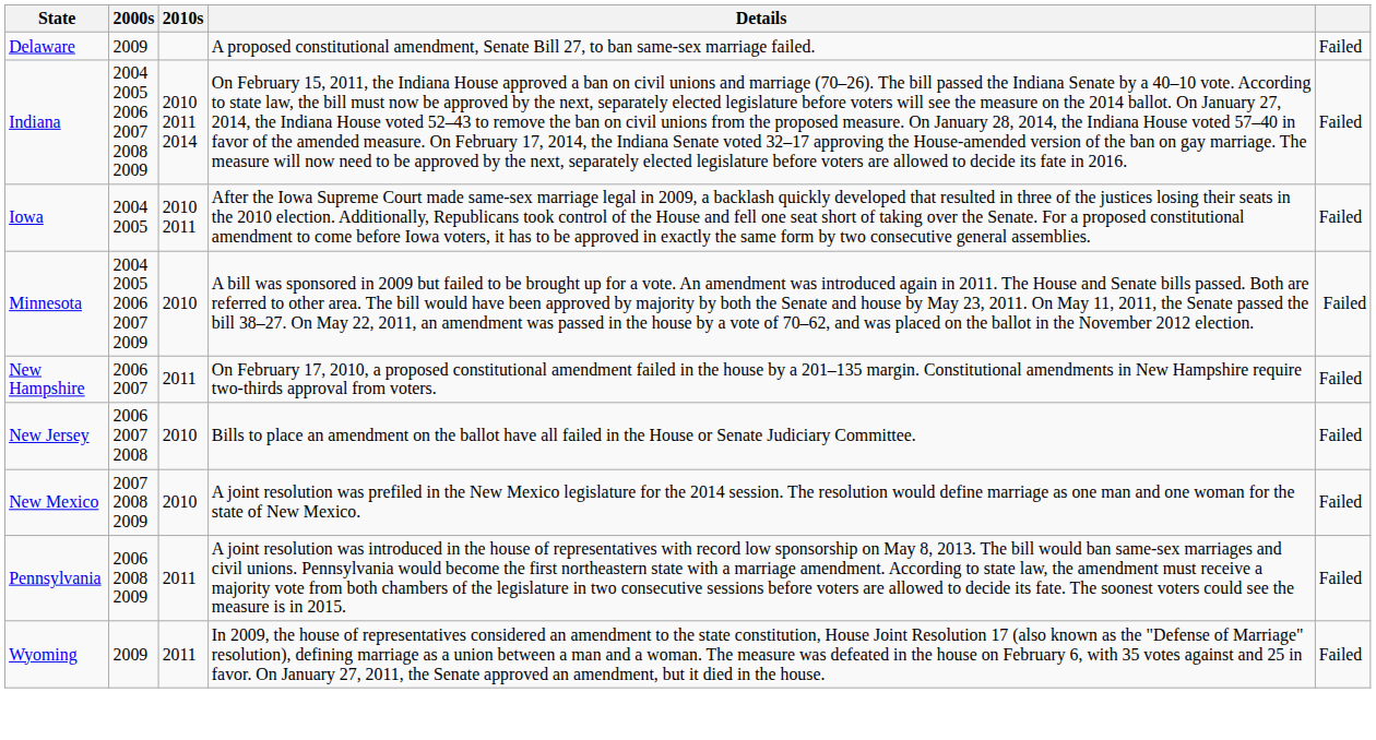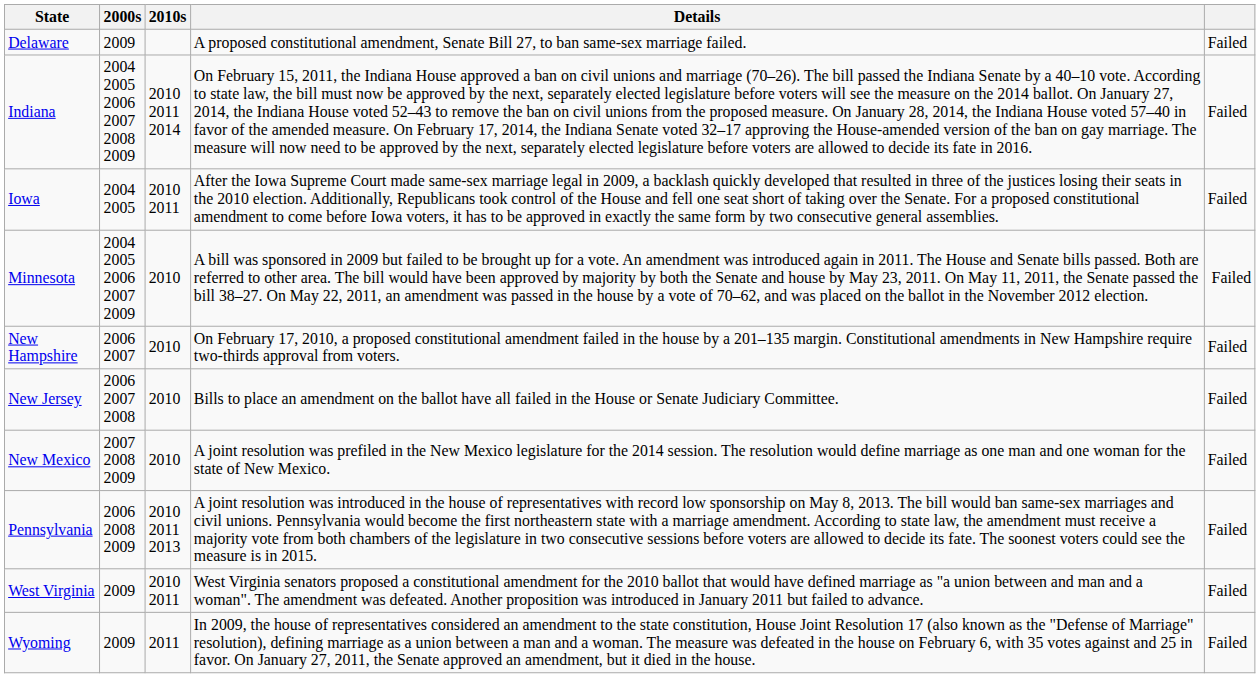 <table class="wikitable sortable" style="width:100%;">
 <tr>
 <th>State</th>
 <th>2000s</th>
 <th>2010s</th>
 <th>Details</th>
 <th></th>
 </tr>
 <tr>
 <td> <a href='#'>Delaware</a></td>
 <td>2009</td>
 <td></td>
 <td>A proposed constitutional amendment, Senate Bill 27, to ban same-sex marriage failed.</td>
 <td> Failed</td>
 </tr>
 <tr>
 <td> <a href='#'>Indiana</a></td>
 <td>2004<br>2005<br>2006<br>2007<br>2008<br>2009</td>
 <td>2010<br>2011<br>2014</td>
 <td>On February 15, 2011, the Indiana House approved a ban on civil unions and marriage (70–26). The bill passed the Indiana Senate by a 40–10 vote. According to state law, the bill must now be approved by the next, separately elected legislature before voters will see the measure on the 2014 ballot. On January 27, 2014, the Indiana House voted 52–43 to remove the ban on civil unions from the proposed measure. On January 28, 2014, the Indiana House voted 57–40 in favor of the amended measure. On February 17, 2014, the Indiana Senate voted 32–17 approving the House-amended version of the ban on gay marriage. The measure will now need to be approved by the next, separately elected legislature before voters are allowed to decide its fate in 2016.</td>
 <td> Failed</td>
 </tr>
 <tr>
 <td> <a href='#'>Iowa</a></td>
 <td>2004<br>2005</td>
 <td>2010<br>2011</td>
 <td>After the Iowa Supreme Court made same-sex marriage legal in 2009, a backlash quickly developed that resulted in three of the justices losing their seats in the 2010 election. Additionally, Republicans took control of the House and fell one seat short of taking over the Senate. For a proposed constitutional amendment to come before Iowa voters, it has to be approved in exactly the same form by two consecutive general assemblies.</td>
 <td> Failed</td>
 </tr>
 <tr>
 <td> <a href='#'>Minnesota</a></td>
 <td>2004<br>2005<br>2006<br>2007<br>2009</td>
 <td>2010</td>
 <td>A bill was sponsored in 2009 but failed to be brought up for a vote. An amendment was introduced again in 2011. The House and Senate bills passed. Both are referred to other area. The bill would have been approved by majority by both the Senate and house by May 23, 2011. On May 11, 2011, the Senate passed the bill 38–27. On May 22, 2011, an amendment was passed in the house by a vote of 70–62, and was placed on the ballot in the November 2012 election.</td>
 <td> Failed</td>
 </tr>
 <tr>
 <td> <a href='#'>New Hampshire</a></td>
 <td>2006<br>2007</td>
-<td>2011</td>
+<td>2010</td>
 <td>On February 17, 2010, a proposed constitutional amendment failed in the house by a 201–135 margin. Constitutional amendments in New Hampshire require two-thirds approval from voters.</td>
 <td> Failed</td>
 </tr>
 <tr>
 <td> <a href='#'>New Jersey</a></td>
 <td>2006<br>2007<br>2008</td>
 <td>2010</td>
 <td>Bills to place an amendment on the ballot have all failed in the House or Senate Judiciary Committee.</td>
 <td> Failed</td>
 </tr>
 <tr>
 <td> <a href='#'>New Mexico</a></td>
 <td>2007<br>2008<br>2009</td>
 <td>2010</td>
 <td>A joint resolution was prefiled in the New Mexico legislature for the 2014 session. The resolution would define marriage as one man and one woman for the state of New Mexico.</td>
 <td> Failed</td>
 </tr>
 <tr>
 <td> <a href='#'>Pennsylvania</a></td>
 <td>2006<br>2008<br>2009</td>
-<td>2011</td>
+<td>2010<br>2011<br>2013</td>
 <td>A joint resolution was introduced in the house of representatives with record low sponsorship on May 8, 2013. The bill would ban same-sex marriages and civil unions. Pennsylvania would become the first northeastern state with a marriage amendment. According to state law, the amendment must receive a majority vote from both chambers of the legislature in two consecutive sessions before voters are allowed to decide its fate. The soonest voters could see the measure is in 2015.</td>
+<td> Failed</td>
+</tr>
+<tr>
+<td> <a href='#'>West Virginia</a></td>
+<td>2009</td>
+<td>2010<br>2011</td>
+<td>West Virginia senators proposed a constitutional amendment for the 2010 ballot that would have defined marriage as "a union between and man and a woman". The amendment was defeated. Another proposition was introduced in January 2011 but failed to advance.</td>
 <td> Failed</td>
 </tr>
 <tr>
 <td> <a href='#'>Wyoming</a></td>
 <td>2009</td>
 <td>2011</td>
 <td>In 2009, the house of representatives considered an amendment to the state constitution, House Joint Resolution 17 (also known as the "Defense of Marriage" resolution), defining marriage as a union between a man and a woman. The measure was defeated in the house on February 6, with 35 votes against and 25 in favor. On January 27, 2011, the Senate approved an amendment, but it died in the house.</td>
 <td> Failed</td>
 </tr>
 </table>
